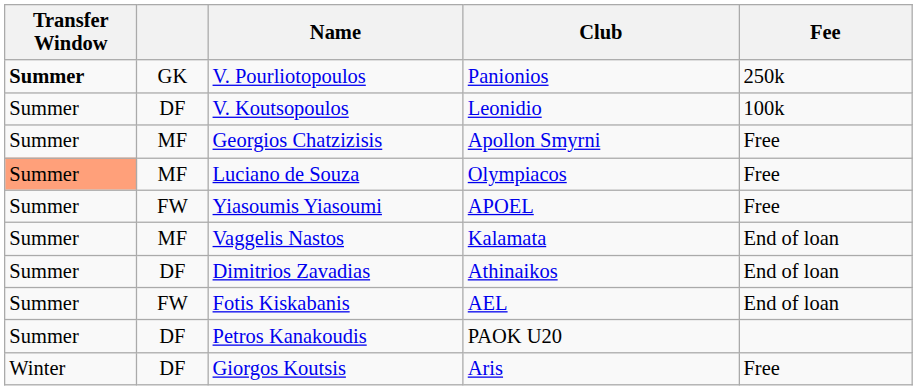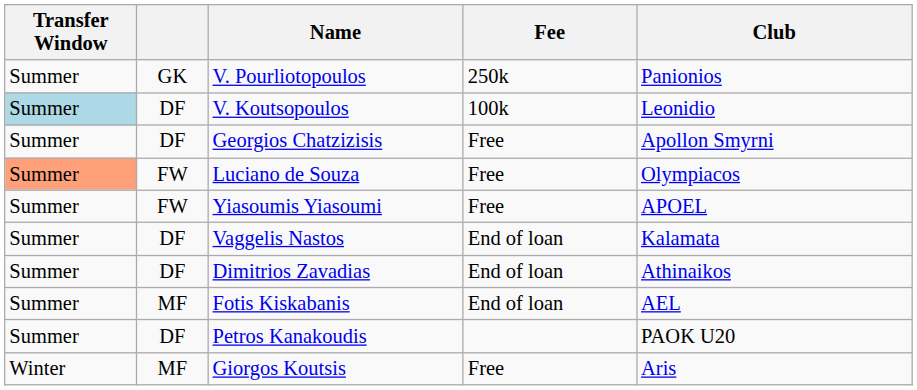 <table class="wikitable plainrowheaders">
 <tr>
 <th scope="col" style="width:6em;">Transfer Window</th>
 <th scope="col" style="width:3em;"></th>
 <th scope="col" style="width:12em;">Name</th>
+<th scope="col" style="width:8em;">Fee</th>
 <th scope="col" style="width:13em;">Club</th>
-<th scope="col" style="width:8em;">Fee</th>
 </tr>
 <tr>
-<td><strong>Summer</strong></td>
+<td>Summer</td>
 <td align="center">GK</td>
 <td> <a href='#'>V. Pourliotopoulos</a></td>
+<td>250k</td>
 <td> <a href='#'>Panionios</a></td>
-<td>250k</td>
+</tr>
+<tr>
+<td style="background: lightblue;">Summer</td>
+<td align="center">DF</td>
+<td> <a href='#'>V. Koutsopoulos</a></td>
+<td>100k</td>
+<td> <a href='#'>Leonidio</a></td>
 </tr>
 <tr>
 <td>Summer</td>
 <td align="center">DF</td>
-<td> <a href='#'>V. Koutsopoulos</a></td>
-<td> <a href='#'>Leonidio</a></td>
-<td>100k</td>
-</tr>
-<tr>
-<td>Summer</td>
-<td align="center">MF</td>
 <td> <a href='#'>Georgios Chatzizisis</a></td>
+<td>Free</td>
 <td> <a href='#'>Apollon Smyrni</a></td>
-<td>Free</td>
 </tr>
 <tr>
 <td style="background: lightsalmon;">Summer</td>
-<td align="center">MF</td>
+<td align="center">FW</td>
 <td> <a href='#'>Luciano de Souza</a></td>
+<td>Free</td>
 <td> <a href='#'>Olympiacos</a></td>
-<td>Free</td>
 </tr>
 <tr>
 <td>Summer</td>
 <td align="center">FW</td>
 <td> <a href='#'>Yiasoumis Yiasoumi</a></td>
+<td>Free</td>
 <td> <a href='#'>APOEL</a></td>
-<td>Free</td>
 </tr>
 <tr>
 <td>Summer</td>
-<td align="center">MF</td>
+<td align="center">DF</td>
 <td> <a href='#'>Vaggelis Nastos</a></td>
+<td>End of loan</td>
 <td> <a href='#'>Kalamata</a></td>
-<td>End of loan</td>
 </tr>
 <tr>
 <td>Summer</td>
 <td align="center">DF</td>
 <td> <a href='#'>Dimitrios Zavadias</a></td>
+<td>End of loan</td>
 <td> <a href='#'>Athinaikos</a></td>
-<td>End of loan</td>
 </tr>
 <tr>
 <td>Summer</td>
-<td align="center">FW</td>
+<td align="center">MF</td>
 <td> <a href='#'>Fotis Kiskabanis</a></td>
+<td>End of loan</td>
 <td> <a href='#'>AEL</a></td>
-<td>End of loan</td>
 </tr>
 <tr>
 <td>Summer</td>
 <td align="center">DF</td>
 <td> <a href='#'>Petros Kanakoudis</a></td>
+<td></td>
 <td> PAOK U20</td>
-<td></td>
 </tr>
 <tr>
 <td>Winter</td>
-<td align="center">DF</td>
+<td align="center">MF</td>
 <td> <a href='#'>Giorgos Koutsis</a></td>
+<td>Free</td>
 <td> <a href='#'>Aris</a></td>
-<td>Free</td>
 </tr>
 </table>
